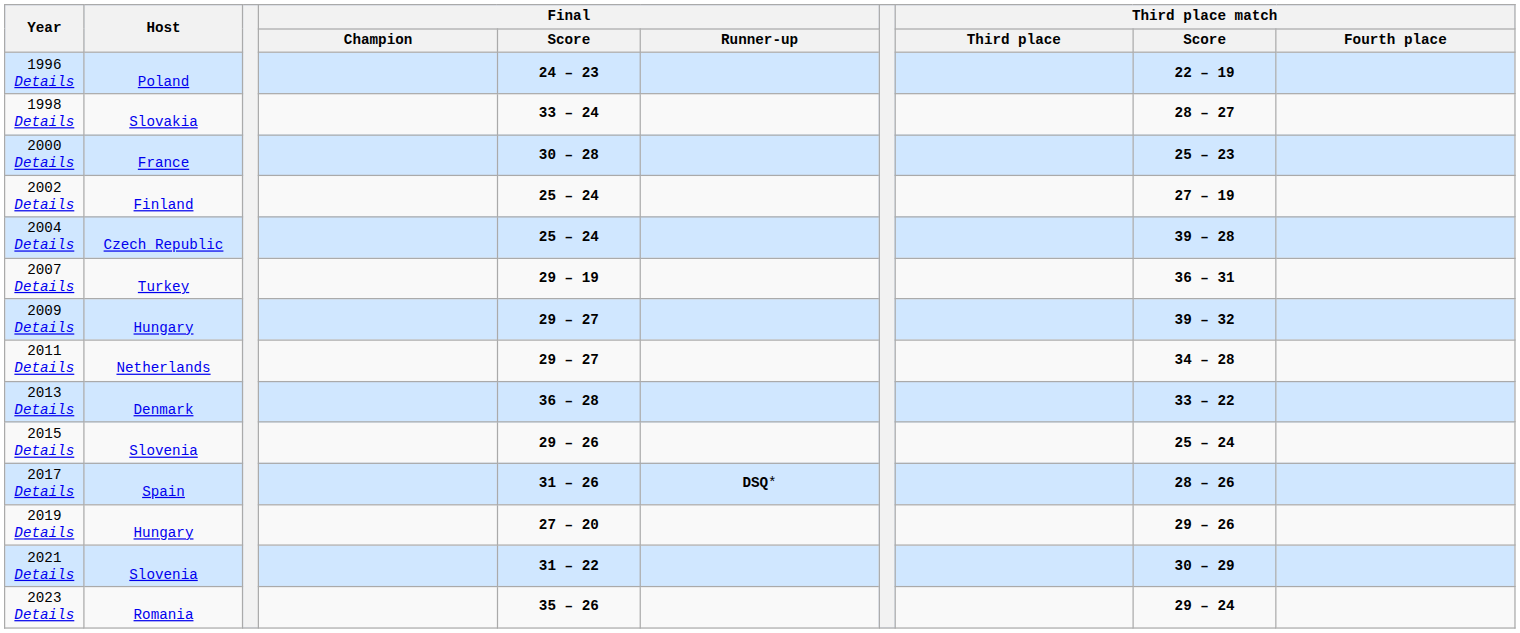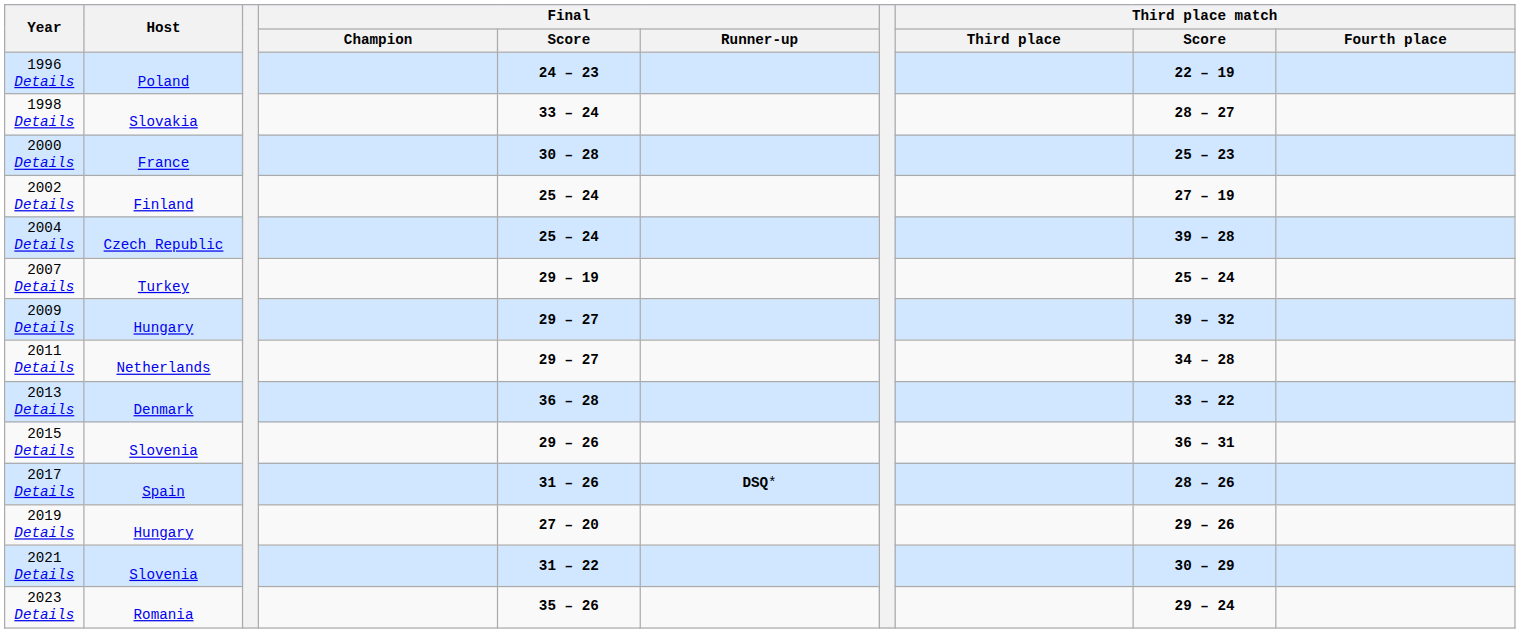 <table class="wikitable" style="font-size:90%; width: 98%; text-align: center;">
 <tr bgcolor=#C1D8FF>
 <th rowspan=2 width=5%>Year</th>
 <th rowspan=2 width=10%>Host</th>
 <th rowspan=16 width=1% bgcolor=ffffff></th>
 <th colspan=3>Final</th>
 <th rowspan=16 width=1% bgcolor=ffffff></th>
 <th colspan=3>Third place match</th>
 </tr>
 <tr bgcolor=#EFEFEF>
 <th width=15%>Champion</th>
 <th width=9%>Score</th>
 <th width=15%>Runner-up</th>
 <th width=15%>Third place</th>
 <th width=9%>Score</th>
 <th width=15%>Fourth place</th>
 </tr>
 <tr bgcolor=#D0E7FF>
 <td>1996<br><em><a href='#'>Details</a></em></td>
 <td><br><a href='#'>Poland</a></td>
 <td><strong></strong></td>
 <td><strong>24 – 23</strong></td>
 <td></td>
 <td></td>
 <td><strong>22 – 19</strong></td>
 <td></td>
 </tr>
 <tr>
 <td>1998<br><em><a href='#'>Details</a></em></td>
 <td><br><a href='#'>Slovakia</a></td>
 <td><strong></strong></td>
 <td><strong>33 – 24</strong></td>
 <td></td>
 <td></td>
 <td><strong>28 – 27</strong></td>
 <td></td>
 </tr>
 <tr bgcolor=#D0E7FF>
 <td>2000<br><em><a href='#'>Details</a></em></td>
 <td><br><a href='#'>France</a></td>
 <td><strong></strong></td>
 <td><strong>30 – 28</strong></td>
 <td></td>
 <td></td>
 <td><strong>25 – 23</strong></td>
 <td></td>
 </tr>
 <tr>
 <td>2002<br><em><a href='#'>Details</a></em></td>
 <td><br><a href='#'>Finland</a></td>
 <td><strong></strong></td>
 <td><strong>25 – 24</strong></td>
 <td></td>
 <td></td>
 <td><strong>27 – 19</strong></td>
 <td></td>
 </tr>
 <tr bgcolor=#D0E7FF>
 <td>2004<br><em><a href='#'>Details</a></em></td>
 <td><br><a href='#'>Czech Republic</a></td>
 <td><strong></strong></td>
 <td><strong>25 – 24</strong></td>
 <td></td>
 <td></td>
 <td><strong>39 – 28</strong></td>
 <td></td>
 </tr>
 <tr>
 <td>2007<br><em><a href='#'>Details</a></em></td>
 <td><br><a href='#'>Turkey</a></td>
 <td><strong></strong></td>
 <td><strong>29 – 19</strong></td>
 <td></td>
 <td></td>
-<td><strong>36 – 31</strong></td>
+<td><strong>25 – 24</strong></td>
 <td></td>
 </tr>
 <tr bgcolor=#D0E7FF>
 <td>2009<br><em><a href='#'>Details</a></em></td>
 <td><br><a href='#'>Hungary</a></td>
 <td><strong></strong></td>
 <td><strong>29 – 27</strong></td>
 <td></td>
 <td></td>
 <td><strong>39 – 32</strong></td>
 <td></td>
 </tr>
 <tr>
 <td>2011<br><em><a href='#'>Details</a></em></td>
 <td><br><a href='#'>Netherlands</a></td>
 <td><strong></strong></td>
 <td><strong>29 – 27</strong></td>
 <td></td>
 <td></td>
 <td><strong>34 – 28</strong></td>
 <td></td>
 </tr>
 <tr bgcolor=#D0E7FF>
 <td>2013<br><em><a href='#'>Details</a></em></td>
 <td><br><a href='#'>Denmark</a></td>
 <td><strong></strong></td>
 <td><strong>36 – 28</strong></td>
 <td></td>
 <td></td>
 <td><strong>33 – 22</strong></td>
 <td></td>
 </tr>
 <tr>
 <td>2015<br><em><a href='#'>Details</a></em></td>
 <td><br><a href='#'>Slovenia</a></td>
 <td><strong></strong></td>
 <td><strong>29 – 26</strong></td>
 <td></td>
 <td></td>
-<td><strong>25 – 24</strong></td>
+<td><strong>36 – 31</strong></td>
 <td></td>
 </tr>
 <tr bgcolor=#D0E7FF>
 <td>2017<br><em><a href='#'>Details</a></em></td>
 <td><br><a href='#'>Spain</a></td>
 <td><strong></strong></td>
 <td><strong>31 – 26</strong></td>
 <td><s></s> <strong>DSQ</strong>*</td>
 <td></td>
 <td><strong>28 – 26</strong></td>
 <td></td>
 </tr>
 <tr>
 <td>2019<br><em><a href='#'>Details</a></em></td>
 <td><br><a href='#'>Hungary</a></td>
 <td><strong></strong></td>
 <td><strong>27 – 20</strong></td>
 <td></td>
 <td></td>
 <td><strong>29 – 26</strong></td>
 <td></td>
 </tr>
 <tr bgcolor=#D0E7FF>
 <td>2021<br><em><a href='#'>Details</a></em></td>
 <td><br><a href='#'>Slovenia</a></td>
 <td><strong></strong></td>
 <td><strong>31 – 22</strong></td>
 <td></td>
 <td></td>
 <td><strong>30 – 29</strong></td>
 <td></td>
 </tr>
 <tr>
 <td>2023<br><em><a href='#'>Details</a></em></td>
 <td><br><a href='#'>Romania</a></td>
 <td><strong></strong></td>
 <td><strong>35 – 26</strong></td>
 <td></td>
 <td></td>
 <td><strong>29 – 24</strong></td>
 <td></td>
 </tr>
 </table>
